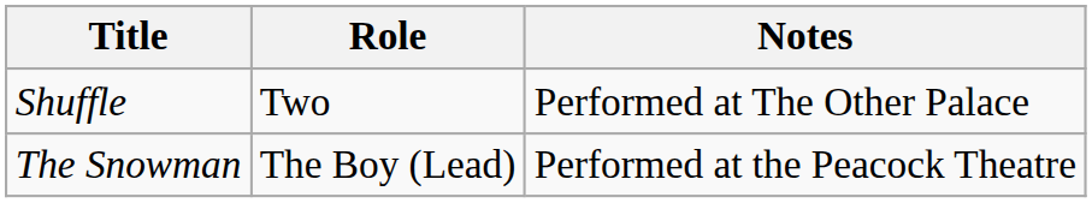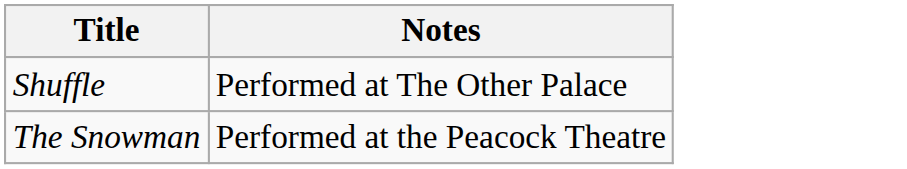 <table class="wikitable">
 <tr>
 <th>Title</th>
-<th>Role</th>
 <th>Notes</th>
 </tr>
 <tr>
 <td><em>Shuffle</em></td>
-<td>Two</td>
 <td>Performed at The Other Palace</td>
 </tr>
 <tr>
 <td><em>The Snowman</em></td>
-<td>The Boy (Lead)</td>
 <td>Performed at the Peacock Theatre</td>
 </tr>
 </table>
